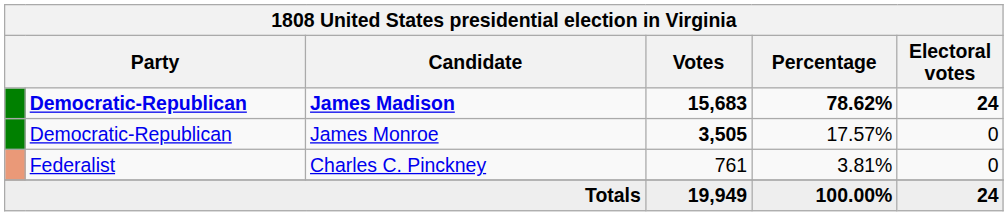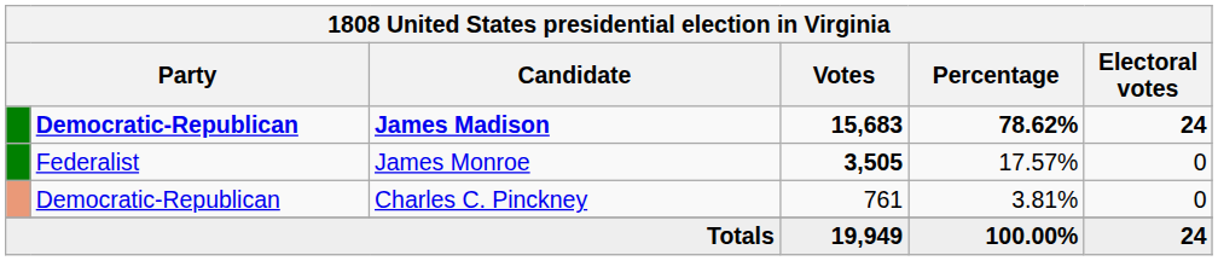 <table class="wikitable" style="font-size: 95%;">
 <tr>
 <th colspan="6">1808 United States presidential election in Virginia</th>
 </tr>
 <tr>
 <th colspan="2" style="width: 15em">Party</th>
 <th style="width: 17em">Candidate</th>
 <th style="width: 5em">Votes</th>
 <th style="width: 7em">Percentage</th>
 <th style="width: 5em">Electoral votes</th>
 </tr>
 <tr>
 <th style="background-color:#008000; width: 3px"></th>
 <td style="width: 130px"><strong><a href='#'>Democratic-Republican</a></strong></td>
 <td><strong><a href='#'>James Madison</a></strong></td>
 <td align="right"><strong>15,683</strong></td>
 <td align="right"><strong>78.62%</strong></td>
 <td align="right"><strong>24</strong></td>
 </tr>
 <tr>
 <th style="background-color:#008000; width: 3px"></th>
-<td style="width: 130px"><a href='#'>Democratic-Republican</a></td>
+<td style="width: 130px"><a href='#'>Federalist</a></td>
 <td><a href='#'>James Monroe</a></td>
 <td align="right"><strong>3,505</strong></td>
 <td align="right">17.57%</td>
 <td align="right">0</td>
 </tr>
 <tr>
 <th style="background-color:#EA9978; width: 3px"></th>
-<td style="width: 130px"><a href='#'>Federalist</a></td>
+<td style="width: 130px"><a href='#'>Democratic-Republican</a></td>
 <td><a href='#'>Charles C. Pinckney</a></td>
 <td align="right">761</td>
 <td align="right">3.81%</td>
 <td align="right">0</td>
 </tr>
 <tr>
 </tr>
 <tr bgcolor="#EEEEEE">
 <td colspan="3" align="right"><strong>Totals</strong></td>
 <td align="right"><strong>19,949</strong></td>
 <td align="right"><strong>100.00%</strong></td>
 <td align="right"><strong>24</strong></td>
 </tr>
 </table>
